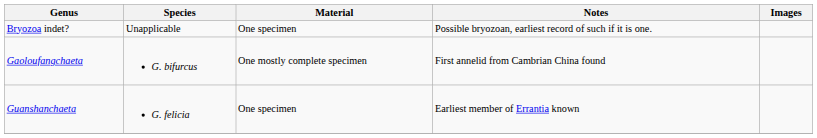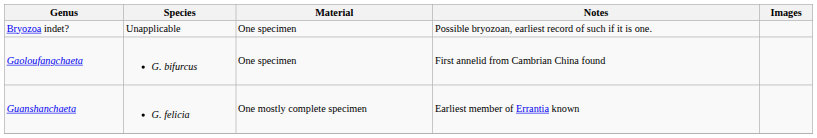 <table class="wikitable" style="margin:auto;width:100%;">
 <tr>
 <th>Genus</th>
 <th>Species</th>
 <th>Material</th>
 <th>Notes</th>
 <th>Images</th>
 </tr>
 <tr>
 <td><a href='#'>Bryozoa</a> indet?</td>
 <td>Unapplicable</td>
 <td>One specimen</td>
 <td>Possible bryozoan, earliest record of such if it is one.</td>
 <td></td>
 </tr>
 <tr>
 <td><em><a href='#'>Gaoloufangchaeta</a></em></td>
 <td><br><ul><li><em>G. bifurcus</em></li></ul></td>
-<td>One mostly complete specimen</td>
+<td>One specimen</td>
 <td>First annelid from Cambrian China found</td>
 <td></td>
 </tr>
 <tr>
 <td><em><a href='#'>Guanshanchaeta</a></em></td>
 <td><br><ul><li><em>G. felicia</em></li></ul></td>
-<td>One specimen</td>
+<td>One mostly complete specimen</td>
 <td>Earliest member of <a href='#'>Errantia</a> known</td>
 <td></td>
 </tr>
 <tr>
 </tr>
 </table>
